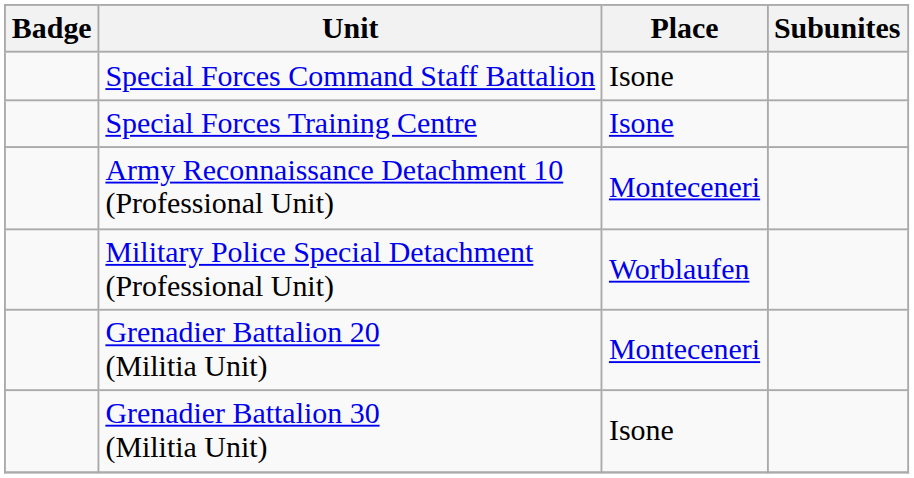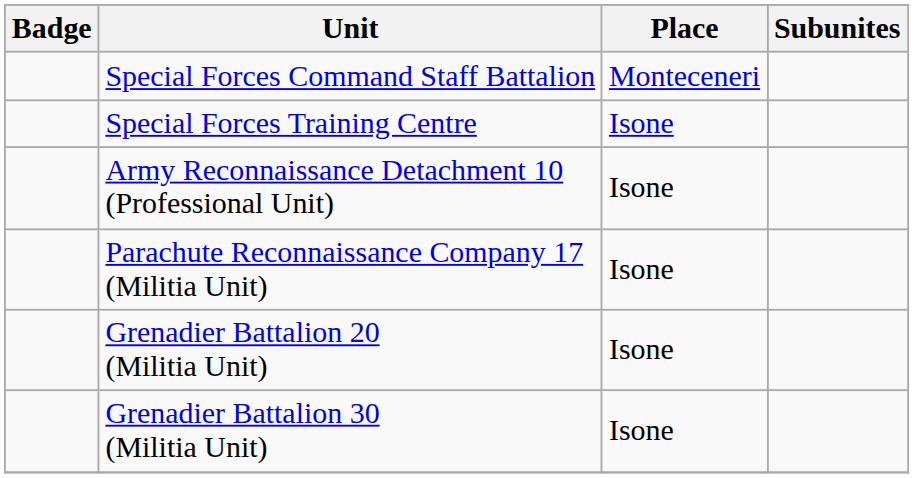 <table class="wikitable">
 <tr>
 <th>Badge</th>
 <th>Unit</th>
 <th>Place</th>
 <th>Subunites</th>
 </tr>
 <tr>
 <td></td>
 <td><a href='#'>Special Forces Command Staff Battalion</a></td>
-<td>Isone</td>
+<td><a href='#'>Monteceneri</a></td>
 <td></td>
 </tr>
 <tr>
 <td></td>
 <td><a href='#'>Special Forces Training Centre</a></td>
 <td><a href='#'>Isone</a></td>
 <td></td>
 </tr>
 <tr>
 <td></td>
 <td><a href='#'>Army Reconnaissance Detachment 10</a><br>(Professional Unit)</td>
-<td><a href='#'>Monteceneri</a></td>
+<td>Isone</td>
 <td></td>
 </tr>
 <tr>
 <td></td>
-<td><a href='#'>Military Police Special Detachment</a><br>(Professional Unit)</td>
-<td><a href='#'>Worblaufen</a></td>
+<td><a href='#'>Parachute Reconnaissance Company 17</a><br>(Militia Unit)</td>
+<td>Isone</td>
 <td></td>
 </tr>
 <tr>
 <td></td>
 <td><a href='#'>Grenadier Battalion 20</a><br>(Militia Unit)</td>
-<td><a href='#'>Monteceneri</a></td>
+<td>Isone</td>
 <td></td>
 </tr>
 <tr>
 <td></td>
 <td><a href='#'>Grenadier Battalion 30</a><br>(Militia Unit)</td>
 <td>Isone</td>
 <td></td>
 </tr>
 <tr>
 </tr>
 </table>
